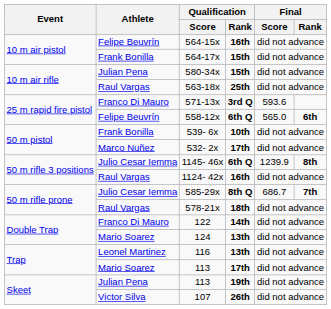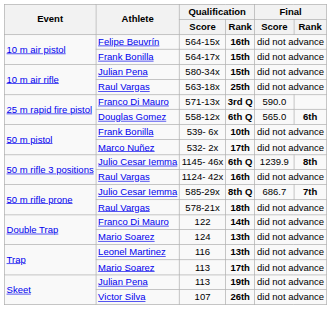 <table class="wikitable" style="font-size:90%">
 <tr>
 <th rowspan="2">Event</th>
 <th rowspan="2">Athlete</th>
 <th colspan="2">Qualification</th>
 <th colspan="2">Final</th>
 </tr>
 <tr>
 <th>Score</th>
 <th>Rank</th>
 <th>Score</th>
 <th>Rank</th>
 </tr>
 <tr>
 <td rowspan=2><a href='#'>10 m air pistol</a></td>
 <td><a href='#'>Felipe Beuvrín</a></td>
 <td align=center>564-15x</td>
 <td align=center><strong>16th</strong></td>
 <td style="text-align:center;" colspan="2">did not advance</td>
 </tr>
 <tr>
 <td><a href='#'>Frank Bonilla</a></td>
 <td align=center>564-17x</td>
 <td align=center><strong>15th</strong></td>
 <td style="text-align:center;" colspan="2">did not advance</td>
 </tr>
 <tr>
 <td rowspan=2><a href='#'>10 m air rifle</a></td>
 <td><a href='#'>Julian Pena</a></td>
 <td align=center>580-34x</td>
 <td align=center><strong>15th</strong></td>
 <td style="text-align:center;" colspan="2">did not advance</td>
 </tr>
 <tr>
 <td><a href='#'>Raul Vargas</a></td>
 <td align=center>563-18x</td>
 <td align=center><strong>25th</strong></td>
 <td style="text-align:center;" colspan="2">did not advance</td>
 </tr>
 <tr>
 <td rowspan=2><a href='#'>25 m rapid fire pistol</a></td>
 <td><a href='#'>Franco Di Mauro</a></td>
 <td align=center>571-13x</td>
 <td align=center><strong>3rd Q</strong></td>
-<td align=center>593.6</td>
+<td align=center>590.0</td>
 <td align=center></td>
 </tr>
 <tr>
-<td><a href='#'>Felipe Beuvrín</a></td>
+<td><a href='#'>Douglas Gomez</a></td>
 <td align=center>558-12x</td>
 <td align=center><strong>6th Q</strong></td>
 <td align=center>565.0</td>
 <td align=center><strong>6th</strong></td>
 </tr>
 <tr>
 <td rowspan=2><a href='#'>50 m pistol</a></td>
 <td><a href='#'>Frank Bonilla</a></td>
 <td align=center>539- 6x</td>
 <td align=center><strong>10th</strong></td>
 <td style="text-align:center;" colspan="2">did not advance</td>
 </tr>
 <tr>
 <td><a href='#'>Marco Nuñez</a></td>
 <td align=center>532- 2x</td>
 <td align=center><strong>17th</strong></td>
 <td style="text-align:center;" colspan="2">did not advance</td>
 </tr>
 <tr>
 <td rowspan=2><a href='#'>50 m rifle 3 positions</a></td>
 <td><a href='#'>Julio Cesar Iemma</a></td>
 <td align=center>1145- 46x</td>
 <td align=center><strong>6th Q</strong></td>
 <td align=center>1239.9</td>
 <td align=center><strong>8th</strong></td>
 </tr>
 <tr>
 <td><a href='#'>Raul Vargas</a></td>
 <td align=center>1124- 42x</td>
 <td align=center><strong>16th</strong></td>
 <td style="text-align:center;" colspan="2">did not advance</td>
 </tr>
 <tr>
 <td rowspan=2><a href='#'>50 m rifle prone</a></td>
 <td><a href='#'>Julio Cesar Iemma</a></td>
 <td align=center>585-29x</td>
 <td align=center><strong>8th Q</strong></td>
 <td align=center>686.7</td>
 <td align=center><strong>7th</strong></td>
 </tr>
 <tr>
 <td><a href='#'>Raul Vargas</a></td>
 <td align=center>578-21x</td>
 <td align=center><strong>18th</strong></td>
 <td style="text-align:center;" colspan="2">did not advance</td>
 </tr>
 <tr>
 <td rowspan=2><a href='#'>Double Trap</a></td>
 <td><a href='#'>Franco Di Mauro</a></td>
 <td align=center>122</td>
 <td align=center><strong>14th</strong></td>
 <td style="text-align:center;" colspan="2">did not advance</td>
 </tr>
 <tr>
 <td><a href='#'>Mario Soarez</a></td>
 <td align=center>124</td>
 <td align=center><strong>13th</strong></td>
 <td style="text-align:center;" colspan="2">did not advance</td>
 </tr>
 <tr>
 <td rowspan=2><a href='#'>Trap</a></td>
 <td><a href='#'>Leonel Martinez</a></td>
 <td align=center>116</td>
 <td align=center><strong>13th</strong></td>
 <td style="text-align:center;" colspan="2">did not advance</td>
 </tr>
 <tr>
 <td><a href='#'>Mario Soarez</a></td>
 <td align=center>113</td>
 <td align=center><strong>17th</strong></td>
 <td style="text-align:center;" colspan="2">did not advance</td>
 </tr>
 <tr>
 <td rowspan=2><a href='#'>Skeet</a></td>
 <td><a href='#'>Julian Pena</a></td>
 <td align=center>113</td>
 <td align=center><strong>19th</strong></td>
 <td style="text-align:center;" colspan="2">did not advance</td>
 </tr>
 <tr>
 <td><a href='#'>Victor Silva</a></td>
 <td align=center>107</td>
 <td align=center><strong>26th</strong></td>
 <td style="text-align:center;" colspan="2">did not advance</td>
 </tr>
 </table>
